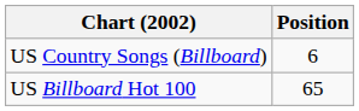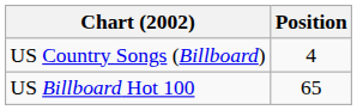 <table class="wikitable sortable">
 <tr>
 <th scope="col">Chart (2002)</th>
 <th scope="col">Position</th>
 </tr>
 <tr>
 <td>US <a href='#'>Country Songs</a> (<em><a href='#'>Billboard</a></em>)</td>
-<td align="center">6</td>
+<td align="center">4</td>
 </tr>
 <tr>
 <td>US <a href='#'><em>Billboard</em> Hot 100</a></td>
 <td align="center">65</td>
 </tr>
 </table>
